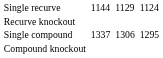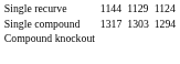 <table>
 <tr>
 <td>Single recurve</td>
 <td></td>
 <td>1144</td>
 <td></td>
 <td>1129</td>
 <td></td>
 <td>1124</td>
 </tr>
 <tr>
-<td>Recurve knockout</td>
-<td></td>
-<td></td>
-<td></td>
-<td></td>
-<td></td>
-<td></td>
-</tr>
-<tr>
 <td>Single compound</td>
 <td></td>
-<td>1337</td>
+<td>1317</td>
 <td></td>
-<td>1306</td>
+<td>1303</td>
 <td></td>
-<td>1295</td>
+<td>1294</td>
 </tr>
 <tr>
 <td>Compound knockout</td>
 <td></td>
 <td></td>
 <td></td>
 <td></td>
 <td></td>
 <td></td>
 </tr>
 </table>
